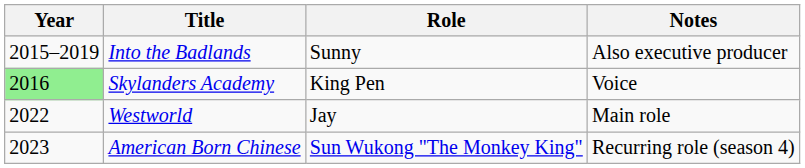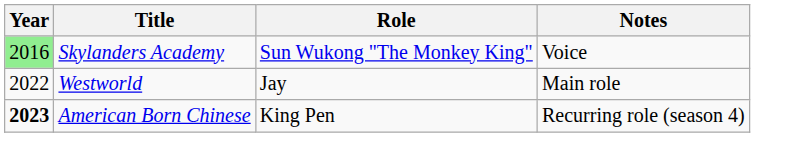 <table class="wikitable sortable">
 <tr>
 <th>Year</th>
 <th>Title</th>
 <th>Role</th>
 <th class="unsortable">Notes</th>
 </tr>
 <tr>
-<td>2015–2019</td>
-<td><em><a href='#'>Into the Badlands</a></em></td>
-<td>Sunny</td>
-<td>Also executive producer</td>
-</tr>
-<tr>
 <td style="background: lightgreen;">2016</td>
 <td><em><a href='#'>Skylanders Academy</a></em></td>
-<td>King Pen</td>
+<td><a href='#'>Sun Wukong "The Monkey King"</a></td>
 <td>Voice</td>
 </tr>
 <tr>
 <td>2022</td>
 <td><em><a href='#'>Westworld</a></em></td>
 <td>Jay</td>
 <td>Main role</td>
 </tr>
 <tr>
-<td>2023</td>
+<td><strong>2023</strong></td>
 <td><em><a href='#'>American Born Chinese</a></em></td>
-<td><a href='#'>Sun Wukong "The Monkey King"</a></td>
+<td>King Pen</td>
 <td>Recurring role (season 4)</td>
 </tr>
 </table>
